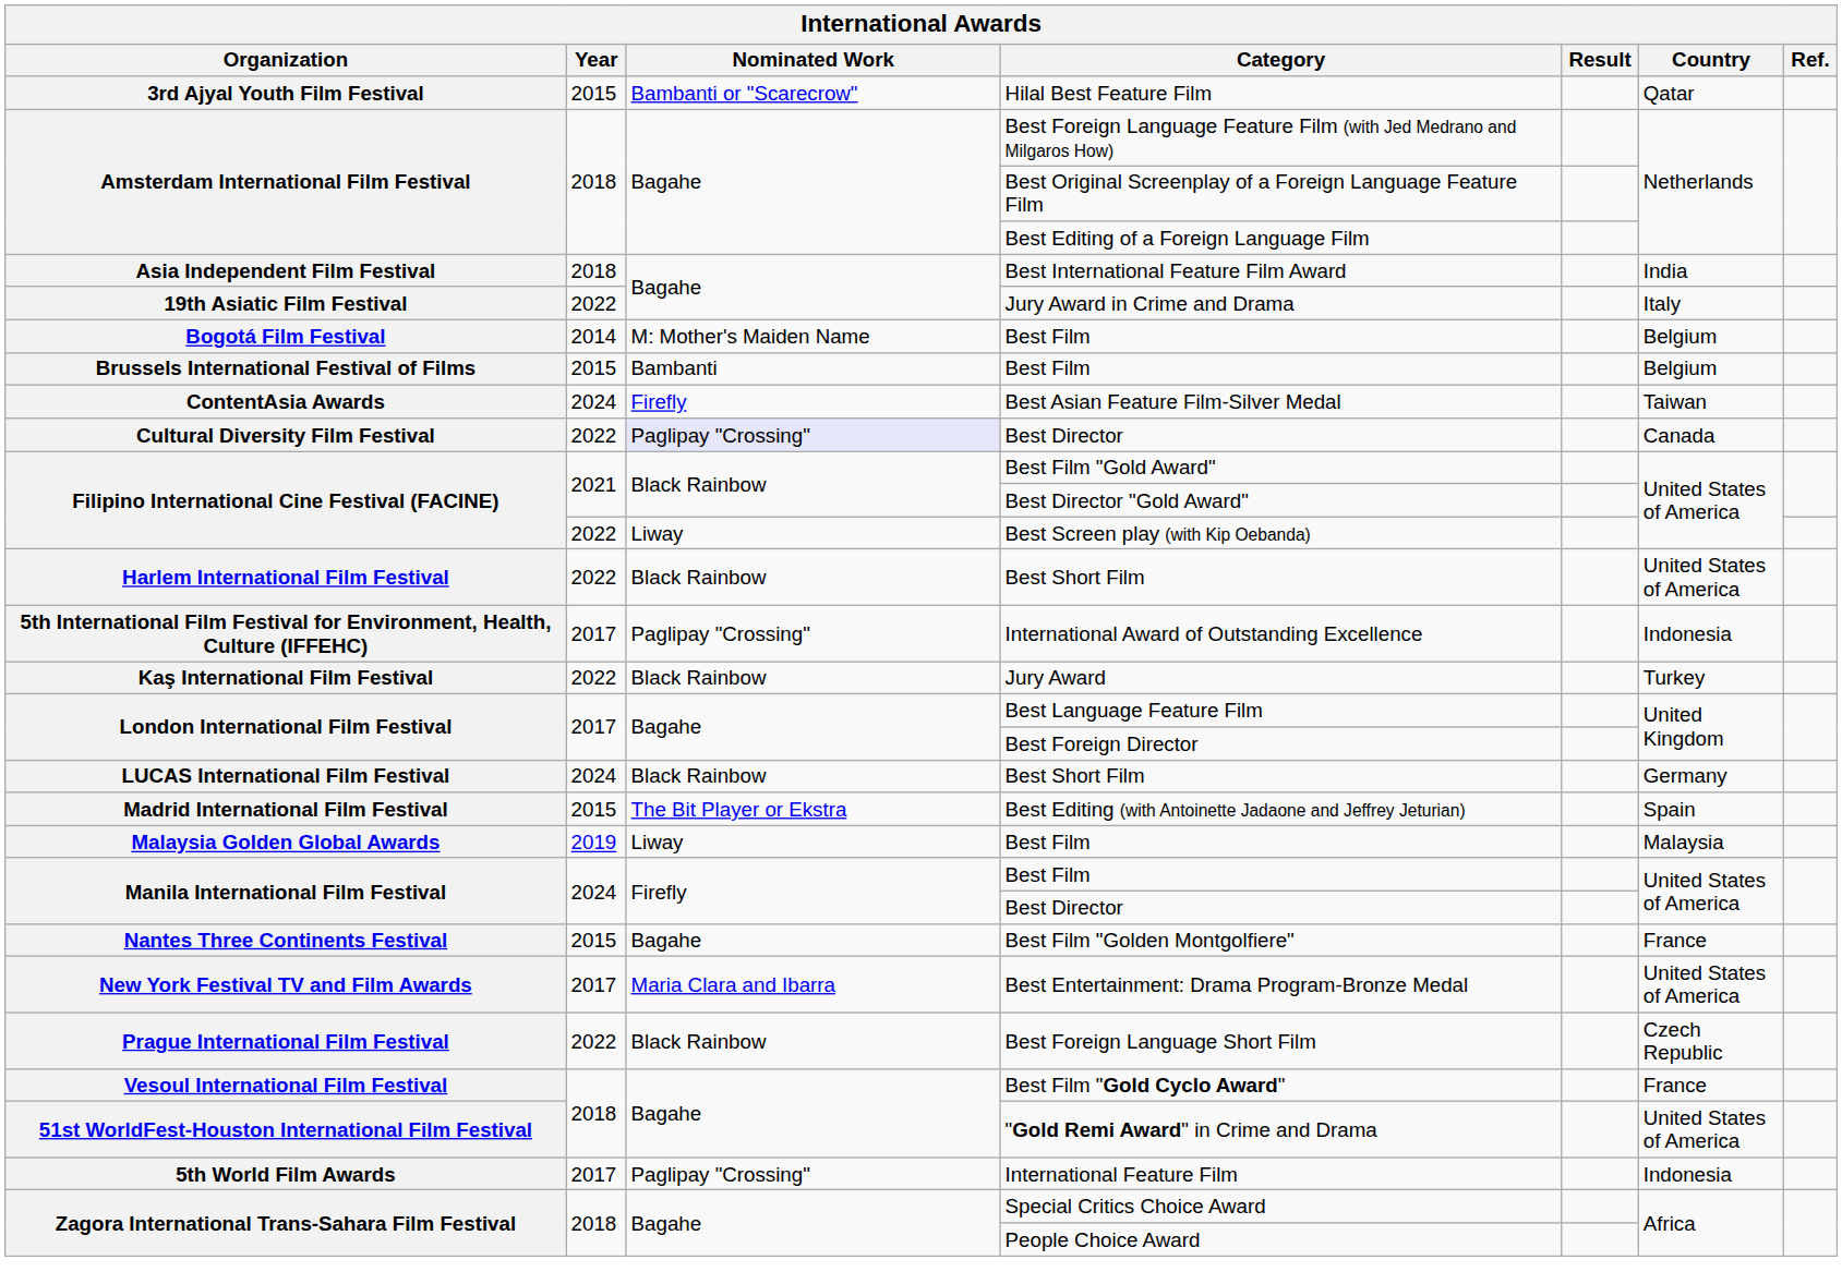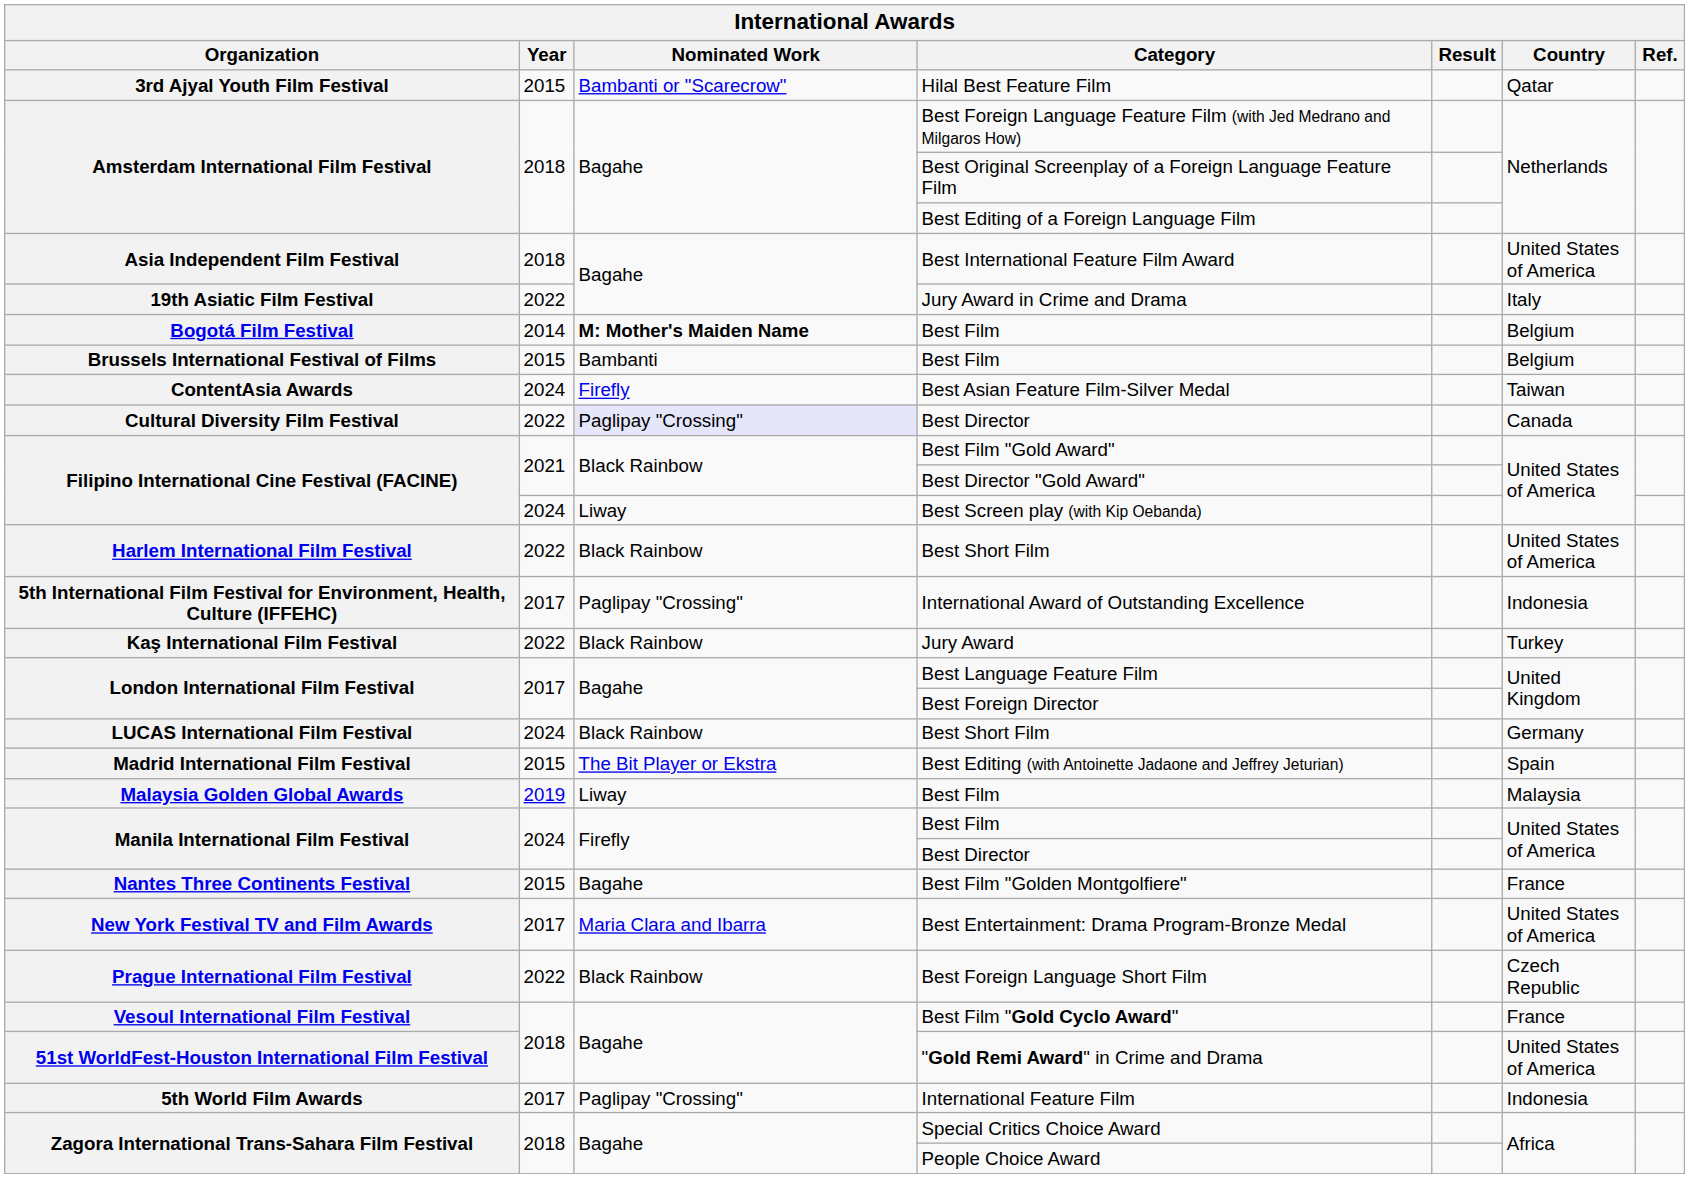 <table class="wikitable sortable plainrowheaders" style="font-size:88%; width:100%;">
 <tr>
 <th colspan=7><big>International Awards</big></th>
 </tr>
 <tr>
 <th scope="col" width="27%">Organization</th>
 <th scope="col" width="2%">Year</th>
 <th scope="col" width="18%">Nominated Work</th>
 <th scope="col" width="27%">Category</th>
 <th scope="col" width="2%">Result</th>
 <th scope="col" width="7%">Country</th>
 <th scope="col" width="2%">Ref.</th>
 </tr>
 <tr>
 <th scope="rowgroup">3rd Ajyal Youth Film Festival</th>
 <td>2015</td>
 <td><a href='#'>Bambanti or "Scarecrow"</a></td>
 <td>Hilal Best Feature Film</td>
 <td></td>
 <td>Qatar</td>
 <td></td>
 </tr>
 <tr>
 <th scope="rowgroup" rowspan="3">Amsterdam International Film Festival</th>
 <td rowspan="3">2018</td>
 <td rowspan="3">Bagahe</td>
 <td>Best Foreign Language Feature Film <small>(with Jed Medrano and Milgaros How)</small></td>
 <td></td>
 <td rowspan="3">Netherlands</td>
 <td rowspan="3"></td>
 </tr>
 <tr>
 <td>Best Original Screenplay of a Foreign Language Feature Film</td>
 <td></td>
 </tr>
 <tr>
 <td>Best Editing of a Foreign Language Film</td>
 <td></td>
 </tr>
 <tr>
 <th scope="rowgroup">Asia Independent Film Festival</th>
 <td>2018</td>
 <td rowspan="2">Bagahe</td>
 <td>Best International Feature Film Award</td>
 <td></td>
-<td>India</td>
+<td>United States of America</td>
 <td></td>
 </tr>
 <tr>
 <th scope="rowgroup">19th Asiatic Film Festival</th>
 <td>2022</td>
 <td>Jury Award in Crime and Drama</td>
 <td></td>
 <td>Italy</td>
 <td></td>
 </tr>
 <tr>
 <th scope="rowgroup"><a href='#'>Bogotá Film Festival</a></th>
 <td>2014</td>
-<td>M: Mother's Maiden Name</td>
+<td><strong>M: Mother's Maiden Name</strong></td>
 <td>Best Film</td>
 <td></td>
 <td>Belgium</td>
 <td></td>
 </tr>
 <tr>
 <th scope="rowgroup">Brussels International Festival of Films</th>
 <td>2015</td>
 <td>Bambanti</td>
 <td>Best Film</td>
 <td></td>
 <td>Belgium</td>
 <td></td>
 </tr>
 <tr>
 <th scope="rowgroup">ContentAsia Awards</th>
 <td>2024</td>
 <td><a href='#'>Firefly</a></td>
 <td>Best Asian Feature Film-Silver Medal</td>
 <td></td>
 <td>Taiwan</td>
 <td></td>
 </tr>
 <tr>
 <th scope="rowgroup">Cultural Diversity Film Festival</th>
 <td>2022</td>
 <td style="background: lavender;">Paglipay "Crossing"</td>
 <td>Best Director</td>
 <td></td>
 <td>Canada</td>
 <td></td>
 </tr>
 <tr>
 <th scope="rowgroup" rowspan="3">Filipino International Cine Festival (FACINE)</th>
 <td rowspan="2">2021</td>
 <td rowspan="2">Black Rainbow</td>
 <td>Best Film "Gold Award"</td>
 <td></td>
 <td rowspan="3">United States of America</td>
 <td rowspan="2"></td>
 </tr>
 <tr>
 <td>Best Director "Gold Award"</td>
 <td></td>
 </tr>
 <tr>
-<td>2022</td>
+<td>2024</td>
 <td>Liway</td>
 <td>Best Screen play <small>(with Kip Oebanda)</small></td>
 <td></td>
 <td></td>
 </tr>
 <tr>
 <th scope="rowgroup"><a href='#'>Harlem International Film Festival</a></th>
 <td>2022</td>
 <td>Black Rainbow</td>
 <td>Best Short Film</td>
 <td></td>
 <td>United States of America</td>
 <td></td>
 </tr>
 <tr>
 <th scope="rowgroup">5th International Film Festival for Environment, Health, Culture (IFFEHC)</th>
 <td>2017</td>
 <td>Paglipay "Crossing"</td>
 <td>International Award of Outstanding Excellence</td>
 <td></td>
 <td>Indonesia</td>
 <td></td>
 </tr>
 <tr>
 <th scope="rowgroup">Kaş International Film Festival</th>
 <td>2022</td>
 <td>Black Rainbow</td>
 <td>Jury Award</td>
 <td></td>
 <td>Turkey</td>
 <td></td>
 </tr>
 <tr>
 <th scope="rowgroup" rowspan="2">London International Film Festival</th>
 <td rowspan="2">2017</td>
 <td rowspan="2">Bagahe</td>
 <td>Best Language Feature Film</td>
 <td></td>
 <td rowspan="2">United Kingdom</td>
 <td rowspan="2"></td>
 </tr>
 <tr>
 <td>Best Foreign Director</td>
 <td></td>
 </tr>
 <tr>
 <th scope="rowgroup">LUCAS International Film Festival</th>
 <td>2024</td>
 <td>Black Rainbow</td>
 <td>Best Short Film</td>
 <td></td>
 <td>Germany</td>
 <td></td>
 </tr>
 <tr>
 <th scope="rowgroup">Madrid International Film Festival</th>
 <td>2015</td>
 <td><a href='#'>The Bit Player or Ekstra</a></td>
 <td>Best Editing <small>(with Antoinette Jadaone and Jeffrey Jeturian)</small></td>
 <td></td>
 <td>Spain</td>
 <td></td>
 </tr>
 <tr>
 <th scope="rowgroup"><a href='#'>Malaysia Golden Global Awards</a></th>
 <td><a href='#'>2019</a></td>
 <td>Liway</td>
 <td>Best Film</td>
 <td></td>
 <td>Malaysia</td>
 <td></td>
 </tr>
 <tr>
 <th scope="rowgroup" rowspan="2">Manila International Film Festival</th>
 <td rowspan="2">2024</td>
 <td rowspan="2">Firefly</td>
 <td>Best Film</td>
 <td></td>
 <td rowspan="2">United States of America</td>
 <td rowspan="2"></td>
 </tr>
 <tr>
 <td>Best Director</td>
 <td></td>
 </tr>
 <tr>
 <th scope="rowgroup"><a href='#'>Nantes Three Continents Festival</a></th>
 <td>2015</td>
 <td>Bagahe</td>
 <td>Best Film "Golden Montgolfiere"</td>
 <td></td>
 <td>France</td>
 <td></td>
 </tr>
 <tr>
 <th scope="rowgroup"><a href='#'>New York Festival TV and Film Awards</a></th>
 <td>2017</td>
 <td><a href='#'>Maria Clara and Ibarra</a></td>
 <td>Best Entertainment: Drama Program-Bronze Medal</td>
 <td></td>
 <td>United States of America</td>
 <td></td>
 </tr>
 <tr>
 <th scope="rowgroup"><a href='#'>Prague International Film Festival</a></th>
 <td>2022</td>
 <td>Black Rainbow</td>
 <td>Best Foreign Language Short Film</td>
 <td></td>
 <td>Czech Republic</td>
 <td></td>
 </tr>
 <tr>
 <th scope="rowgroup"><a href='#'>Vesoul International Film Festival</a></th>
 <td rowspan="2">2018</td>
 <td rowspan="2">Bagahe</td>
 <td>Best Film "<strong>Gold Cyclo Award</strong>"</td>
 <td></td>
 <td>France</td>
 <td></td>
 </tr>
 <tr>
 <th scope="rowgroup"><a href='#'>51st WorldFest-Houston International Film Festival</a></th>
 <td>"<strong>Gold Remi Award</strong>" in Crime and Drama</td>
 <td></td>
 <td>United States of America</td>
 <td></td>
 </tr>
 <tr>
 <th scope="rowgroup">5th World Film Awards</th>
 <td>2017</td>
 <td>Paglipay "Crossing"</td>
 <td>International Feature Film</td>
 <td></td>
 <td>Indonesia</td>
 <td></td>
 </tr>
 <tr>
 <th scope="rowgroup" rowspan="2">Zagora International Trans-Sahara Film Festival</th>
 <td rowspan="2">2018</td>
 <td rowspan="2">Bagahe</td>
 <td>Special Critics Choice Award</td>
 <td></td>
 <td rowspan="2">Africa</td>
 <td rowspan="2"></td>
 </tr>
 <tr>
 <td>People Choice Award</td>
 <td></td>
 </tr>
 </table>
